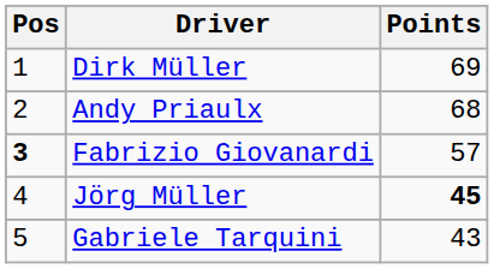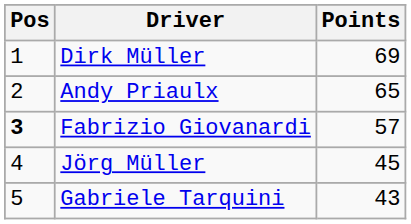 <table class="wikitable" style="font-size: 95%;">
 <tr>
 <th>Pos</th>
 <th>Driver</th>
 <th>Points</th>
 </tr>
 <tr>
 <td>1</td>
 <td> <a href='#'>Dirk Müller</a></td>
 <td align=right>69</td>
 </tr>
 <tr>
 <td>2</td>
 <td> <a href='#'>Andy Priaulx</a></td>
-<td align=right>68</td>
+<td align=right>65</td>
 </tr>
 <tr>
 <td><strong>3</strong></td>
 <td> <a href='#'>Fabrizio Giovanardi</a></td>
 <td align=right>57</td>
 </tr>
 <tr>
 <td>4</td>
 <td> <a href='#'>Jörg Müller</a></td>
-<td align=right><strong>45</strong></td>
+<td align=right>45</td>
 </tr>
 <tr>
 <td>5</td>
 <td> <a href='#'>Gabriele Tarquini</a></td>
 <td align=right>43</td>
 </tr>
 </table>
